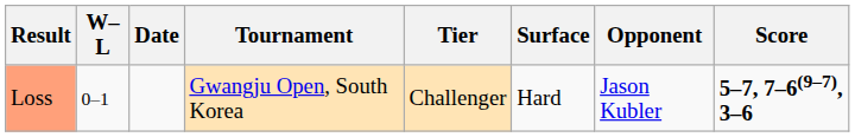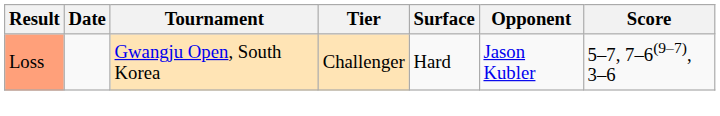 <table class="wikitable">
 <tr>
 <th>Result</th>
-<th class="unsortable">W–L</th>
 <th>Date</th>
 <th>Tournament</th>
 <th>Tier</th>
 <th>Surface</th>
 <th>Opponent</th>
 <th class="unsortable">Score</th>
 </tr>
 <tr>
 <td bgcolor=ffa07a>Loss</td>
-<td><small>0–1</small></td>
 <td><a href='#'></a></td>
 <td style=background:moccasin;><a href='#'>Gwangju Open</a>, South Korea</td>
 <td style=background:moccasin;>Challenger</td>
 <td>Hard</td>
 <td> <a href='#'>Jason Kubler</a></td>
-<td><strong>5–7, 7–6<sup>(9–7)</sup>, 3–6</strong></td>
+<td>5–7, 7–6<sup>(9–7)</sup>, 3–6</td>
 </tr>
 </table>
